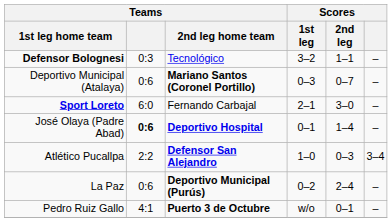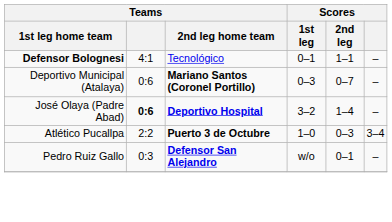 <table class="wikitable" style="text-align: center;">
 <tr>
 <th colspan=3>Teams</th>
 <th colspan=3>Scores</th>
 </tr>
 <tr>
 <th width="175">1st leg home team</th>
 <th width="50"></th>
 <th width="175">2nd leg home team</th>
 <th width="50">1st leg</th>
 <th width="50">2nd leg</th>
 <th></th>
 </tr>
 <tr>
 <td align=right><strong>Defensor Bolognesi</strong></td>
-<td>0:3</td>
+<td>4:1</td>
 <td align=left><a href='#'>Tecnológico</a></td>
-<td>3–2</td>
+<td>0–1</td>
 <td>1–1</td>
 <td>–</td>
 </tr>
 <tr>
 <td align=right>Deportivo Municipal (Atalaya)</td>
 <td>0:6</td>
 <td align=left><strong>Mariano Santos (Coronel Portillo)</strong></td>
 <td>0–3</td>
 <td>0–7</td>
 <td>–</td>
 </tr>
 <tr>
-<td align=right><strong><a href='#'>Sport Loreto</a></strong></td>
-<td>6:0</td>
-<td align=left>Fernando Carbajal</td>
-<td>2–1</td>
-<td>3–0</td>
-<td>–</td>
-</tr>
-<tr>
 <td align=right>José Olaya (Padre Abad)</td>
 <td><strong>0:6</strong></td>
 <td align=left><strong><a href='#'>Deportivo Hospital</a></strong></td>
-<td>0–1</td>
+<td>3–2</td>
 <td>1–4</td>
 <td>–</td>
 </tr>
 <tr>
 <td align=right>Atlético Pucallpa</td>
 <td>2:2</td>
-<td align=left><strong><a href='#'>Defensor San Alejandro</a></strong></td>
+<td align=left><strong>Puerto 3 de Octubre</strong></td>
 <td>1–0</td>
 <td>0–3</td>
 <td>3–4</td>
 </tr>
 <tr>
-<td align=right>La Paz</td>
-<td>0:6</td>
-<td align=left><strong>Deportivo Municipal (Purús)</strong></td>
-<td>0–2</td>
-<td>2–4</td>
-<td>–</td>
-</tr>
-<tr>
 <td align=right>Pedro Ruiz Gallo</td>
-<td>4:1</td>
-<td align=left><strong>Puerto 3 de Octubre</strong></td>
+<td>0:3</td>
+<td align=left><strong><a href='#'>Defensor San Alejandro</a></strong></td>
 <td>w/o</td>
 <td>0–1</td>
 <td>–</td>
 </tr>
 <tr>
 </tr>
 </table>
